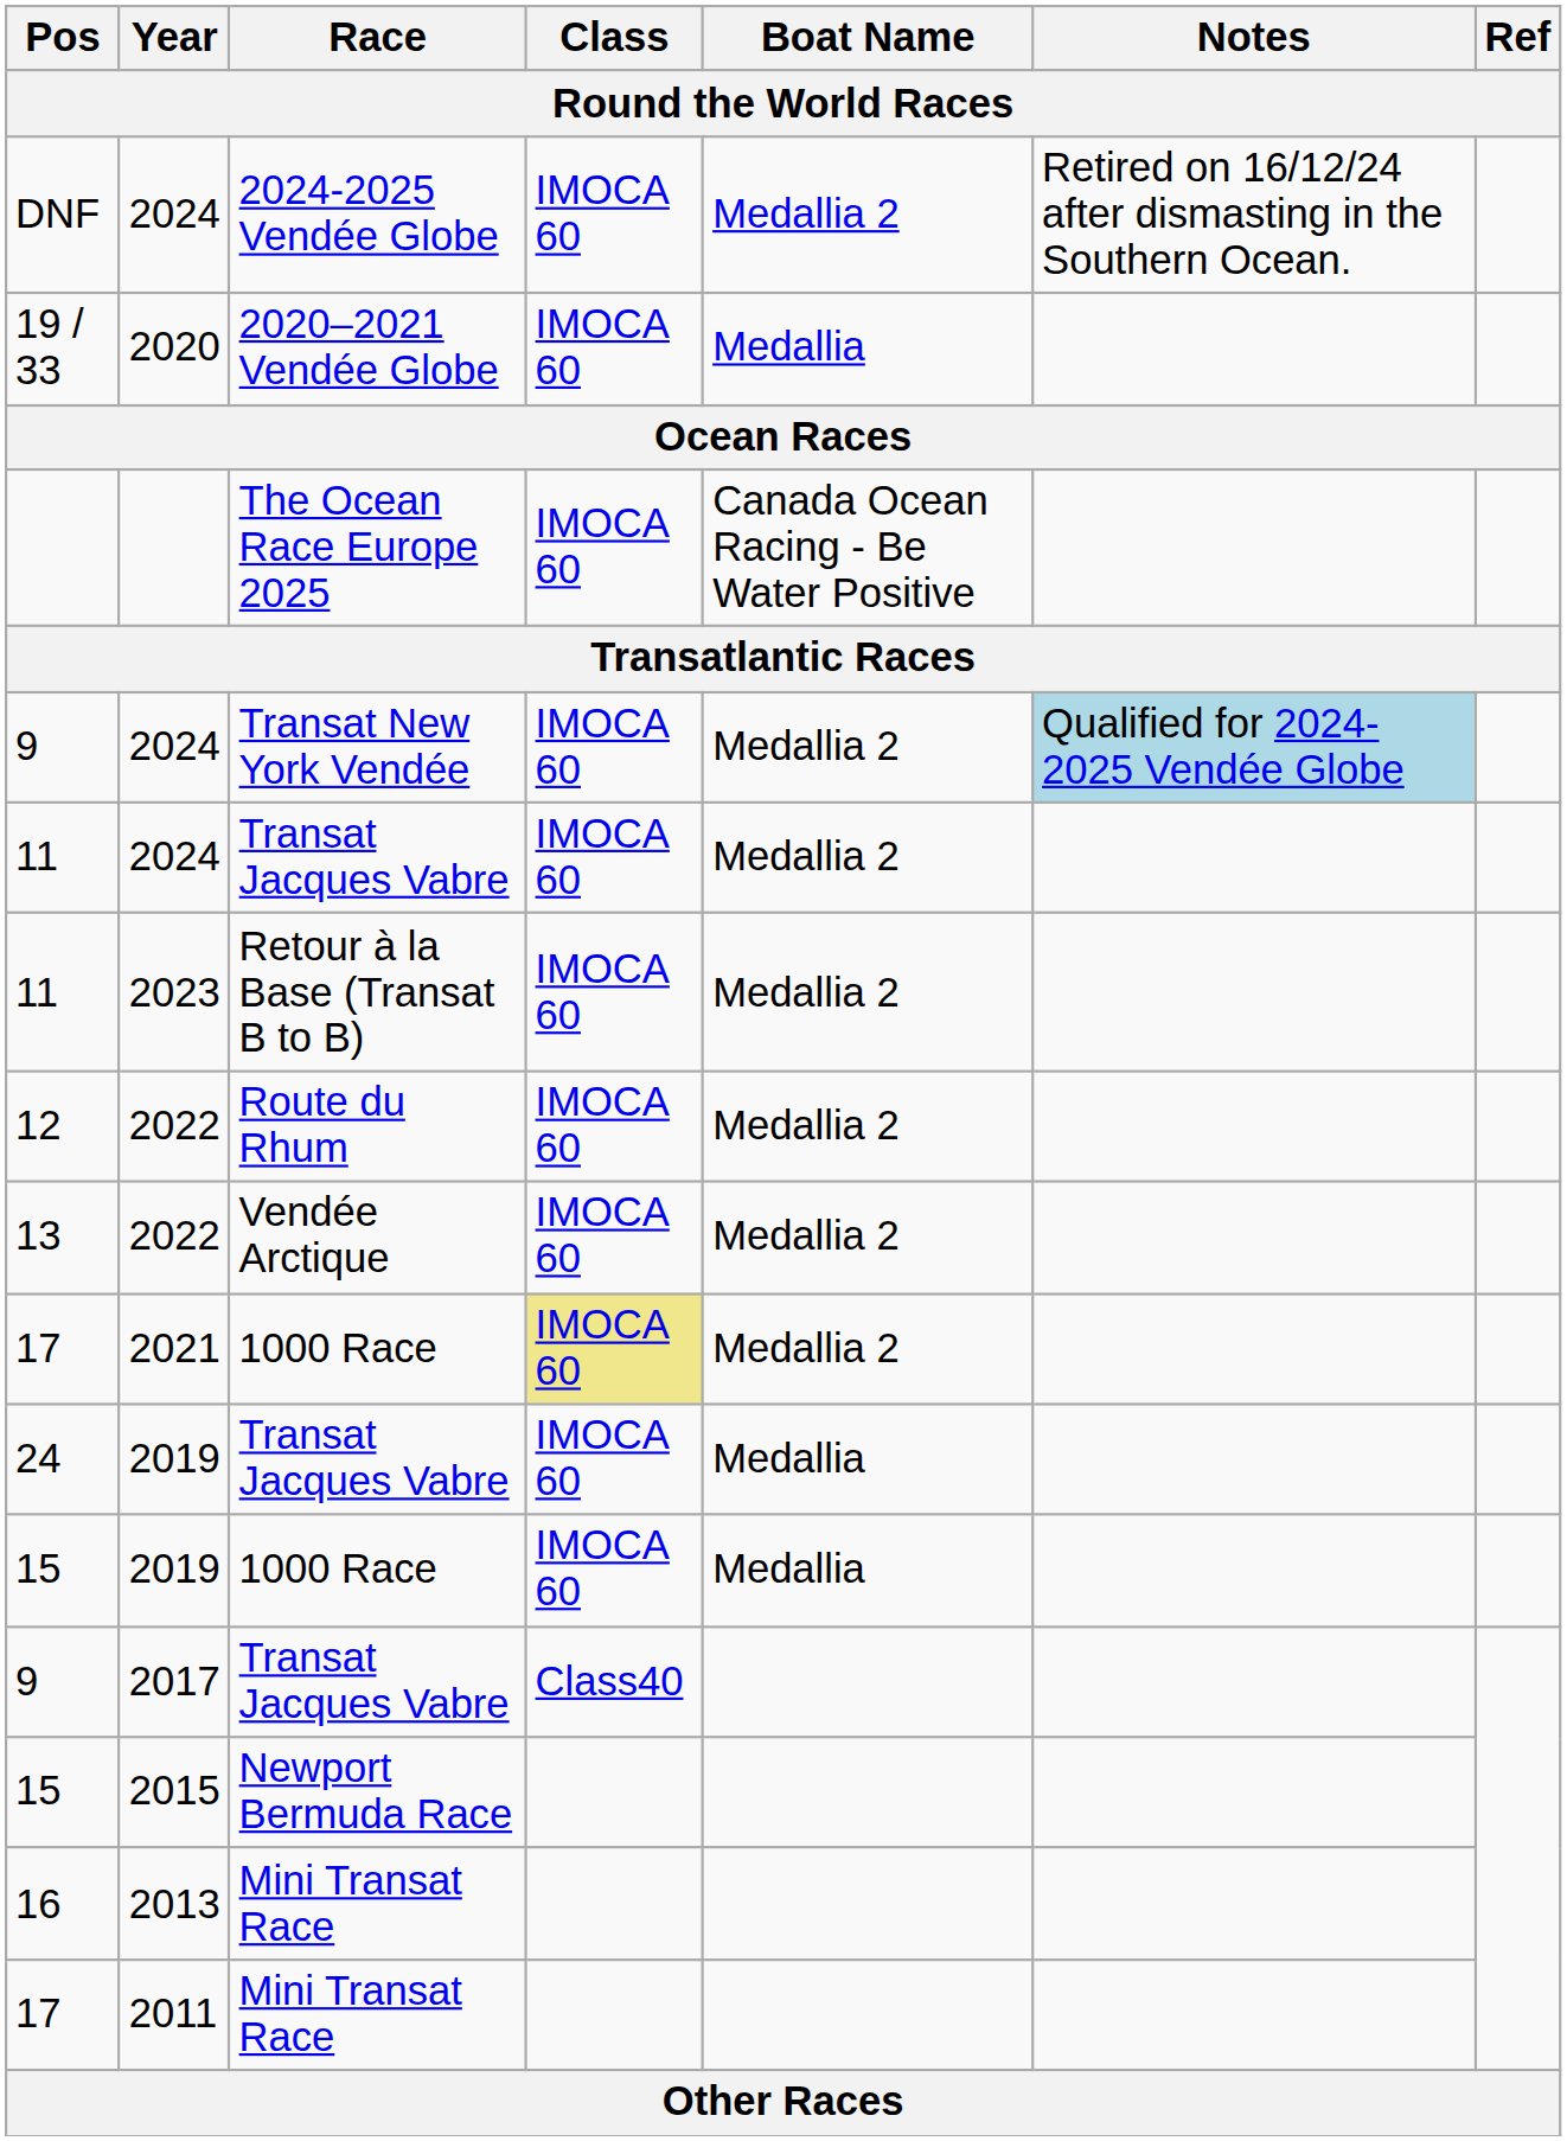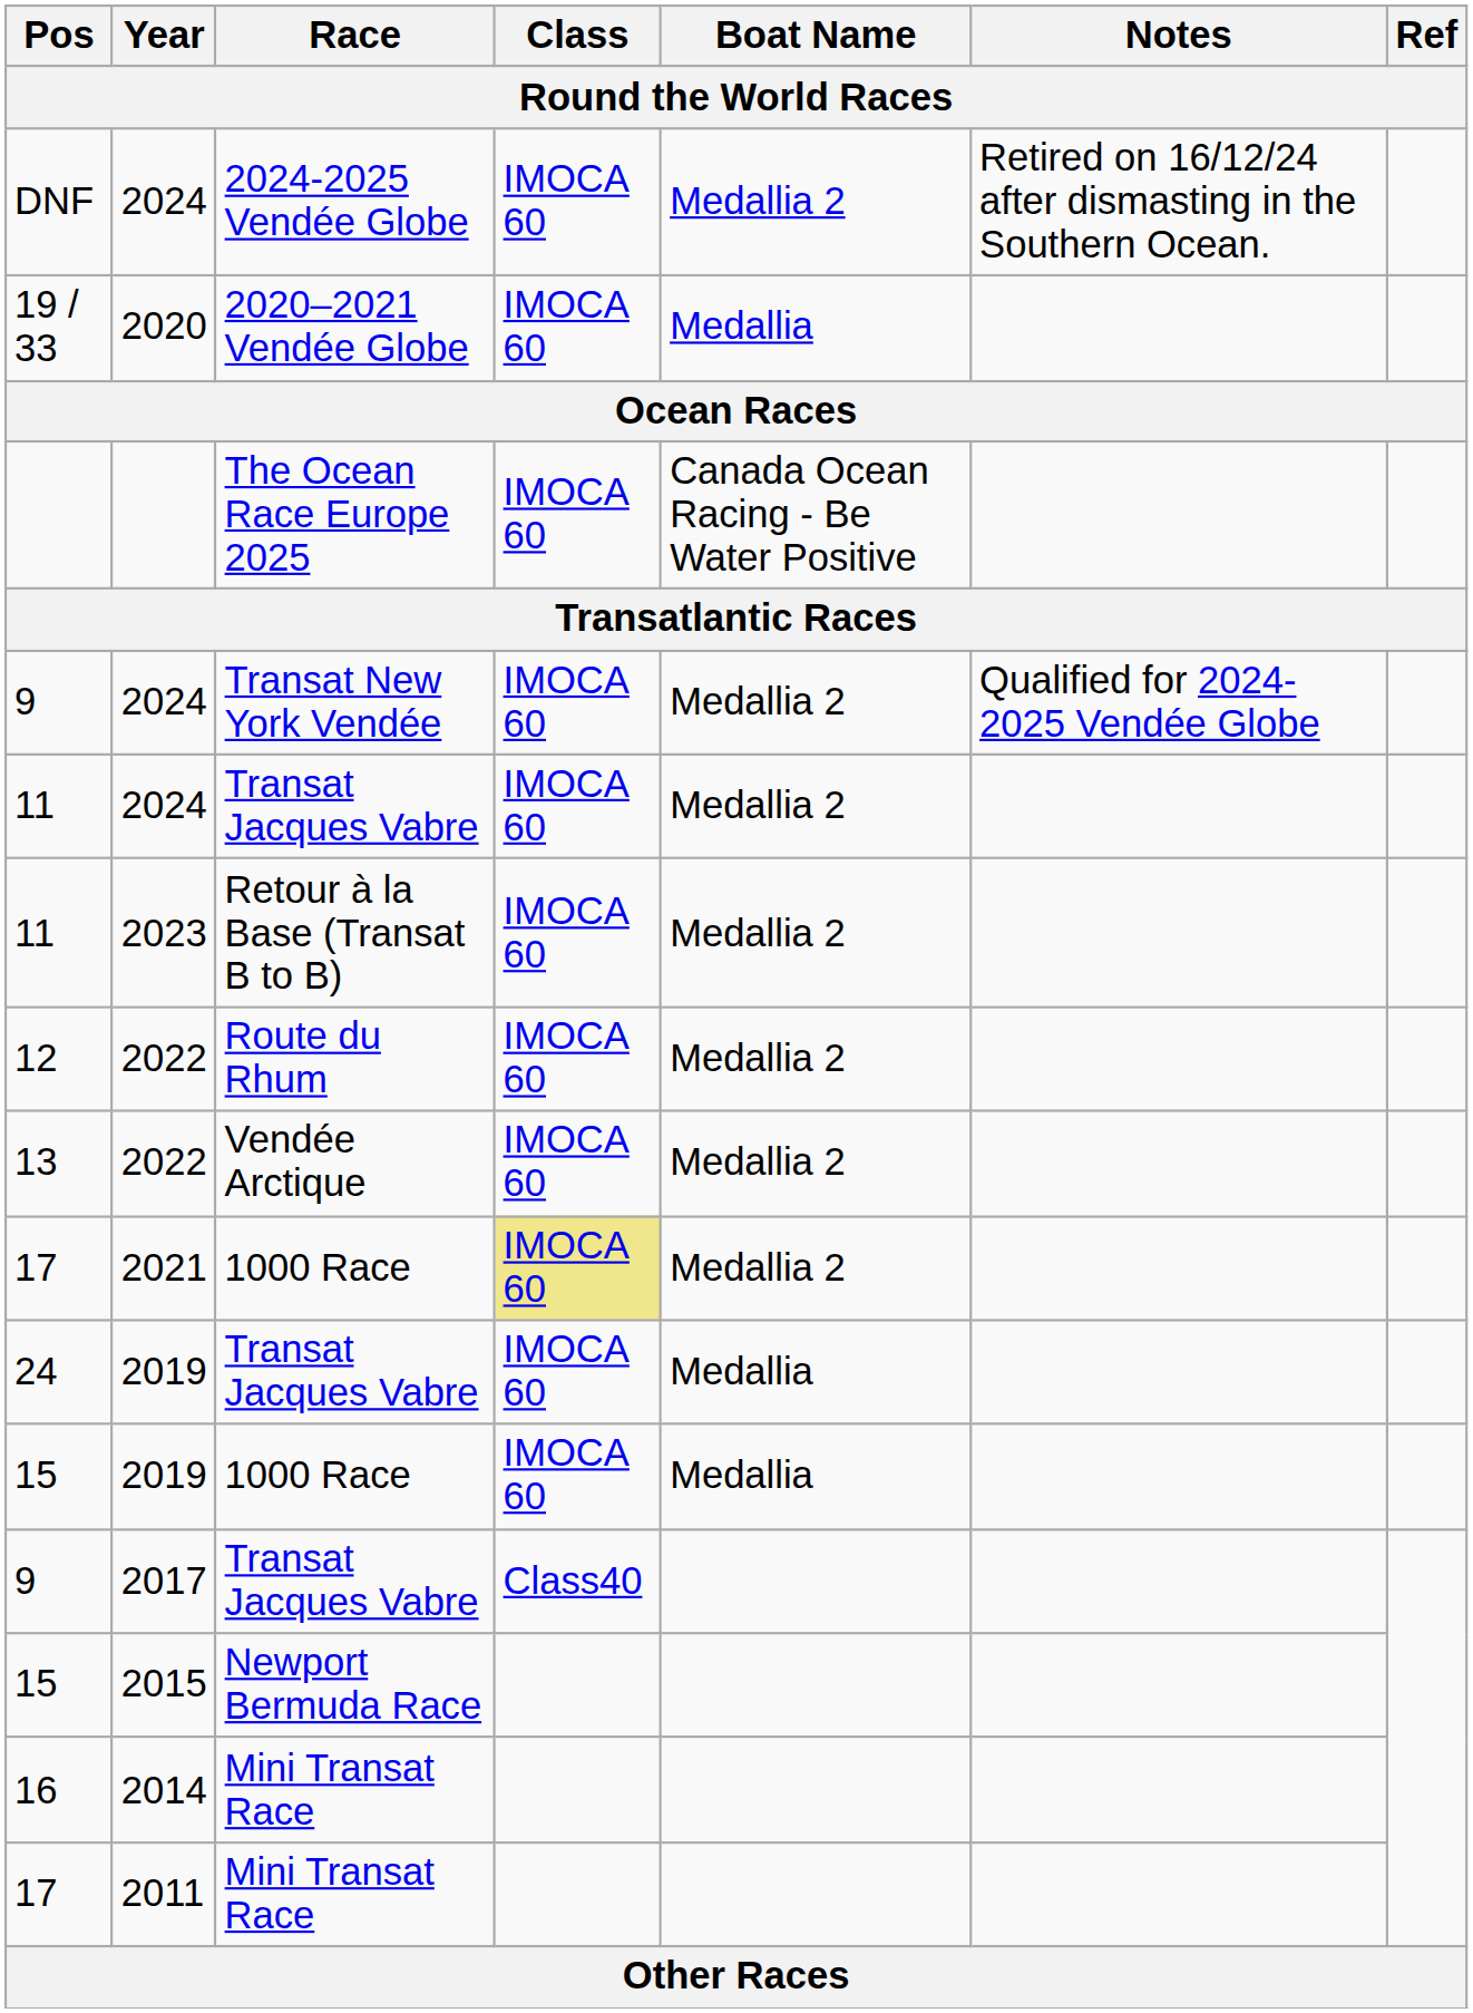 <table class="wikitable sortable">
 <tr>
 <th>Pos</th>
 <th>Year</th>
 <th>Race</th>
 <th>Class</th>
 <th>Boat Name</th>
 <th>Notes</th>
 <th>Ref</th>
 </tr>
 <tr>
 <th colspan = 8><strong>Round the World Races</strong></th>
 </tr>
 <tr>
 <td>DNF</td>
 <td>2024</td>
 <td><a href='#'>2024-2025 Vendée Globe</a></td>
 <td><a href='#'>IMOCA 60</a></td>
 <td><a href='#'>Medallia 2</a></td>
 <td>Retired on 16/12/24 after dismasting in the Southern Ocean.</td>
 <td></td>
 </tr>
 <tr>
 <td>19 / 33</td>
 <td>2020</td>
 <td><a href='#'>2020–2021 Vendée Globe</a></td>
 <td><a href='#'>IMOCA 60</a></td>
 <td><a href='#'>Medallia</a></td>
 <td></td>
 <td></td>
 </tr>
 <tr>
 <th colspan = 8><strong>Ocean Races</strong></th>
 </tr>
 <tr>
 <td></td>
 <td></td>
 <td><a href='#'>The Ocean Race Europe 2025</a></td>
 <td><a href='#'>IMOCA 60</a></td>
 <td>Canada Ocean Racing - Be Water Positive</td>
 <td></td>
 <td></td>
 </tr>
 <tr>
 <th colspan = 8><strong>Transatlantic Races</strong></th>
 </tr>
 <tr>
 <td>9</td>
 <td>2024</td>
 <td><a href='#'>Transat New York Vendée</a></td>
 <td><a href='#'>IMOCA 60</a></td>
 <td>Medallia 2</td>
-<td style="background: lightblue;">Qualified for <a href='#'>2024-2025 Vendée Globe</a></td>
+<td>Qualified for <a href='#'>2024-2025 Vendée Globe</a></td>
 <td></td>
 </tr>
 <tr>
 <td>11</td>
 <td>2024</td>
 <td><a href='#'>Transat Jacques Vabre</a></td>
 <td><a href='#'>IMOCA 60</a></td>
 <td>Medallia 2</td>
 <td></td>
 <td></td>
 </tr>
 <tr>
 <td>11</td>
 <td>2023</td>
 <td>Retour à la Base (Transat B to B)</td>
 <td><a href='#'>IMOCA 60</a></td>
 <td>Medallia 2</td>
 <td></td>
 <td></td>
 </tr>
 <tr>
 <td>12</td>
 <td>2022</td>
 <td><a href='#'>Route du Rhum</a></td>
 <td><a href='#'>IMOCA 60</a></td>
 <td>Medallia 2</td>
 <td></td>
 <td></td>
 </tr>
 <tr>
 <td>13</td>
 <td>2022</td>
 <td>Vendée Arctique</td>
 <td><a href='#'>IMOCA 60</a></td>
 <td>Medallia 2</td>
 <td></td>
 <td></td>
 </tr>
 <tr>
 <td>17</td>
 <td>2021</td>
 <td>1000 Race</td>
 <td style="background: khaki;"><a href='#'>IMOCA 60</a></td>
 <td>Medallia 2</td>
 <td></td>
 <td></td>
 </tr>
 <tr>
 <td>24</td>
 <td>2019</td>
 <td><a href='#'>Transat Jacques Vabre</a></td>
 <td><a href='#'>IMOCA 60</a></td>
 <td>Medallia</td>
 <td></td>
 <td></td>
 </tr>
 <tr>
 <td>15</td>
 <td>2019</td>
 <td>1000 Race</td>
 <td><a href='#'>IMOCA 60</a></td>
 <td>Medallia</td>
 <td></td>
 <td></td>
 </tr>
 <tr>
 <td>9</td>
 <td>2017</td>
 <td><a href='#'>Transat Jacques Vabre</a></td>
 <td><a href='#'>Class40</a></td>
 <td></td>
 <td></td>
 </tr>
 <tr>
 <td>15</td>
 <td>2015</td>
 <td><a href='#'>Newport Bermuda Race</a></td>
 <td></td>
 <td></td>
 <td></td>
 </tr>
 <tr>
 <td>16</td>
-<td>2013</td>
+<td>2014</td>
 <td><a href='#'>Mini Transat Race</a></td>
 <td></td>
 <td></td>
 <td></td>
 </tr>
 <tr>
 <td>17</td>
 <td>2011</td>
 <td><a href='#'>Mini Transat Race</a></td>
 <td></td>
 <td></td>
 <td></td>
 </tr>
 <tr>
 <th colspan = 8><strong>Other Races</strong></th>
 </tr>
 <tr>
 </tr>
 <tr>
 </tr>
 </table>
